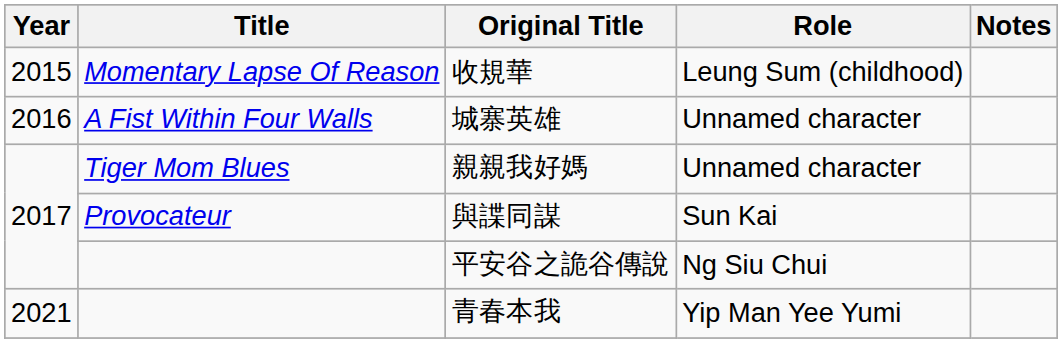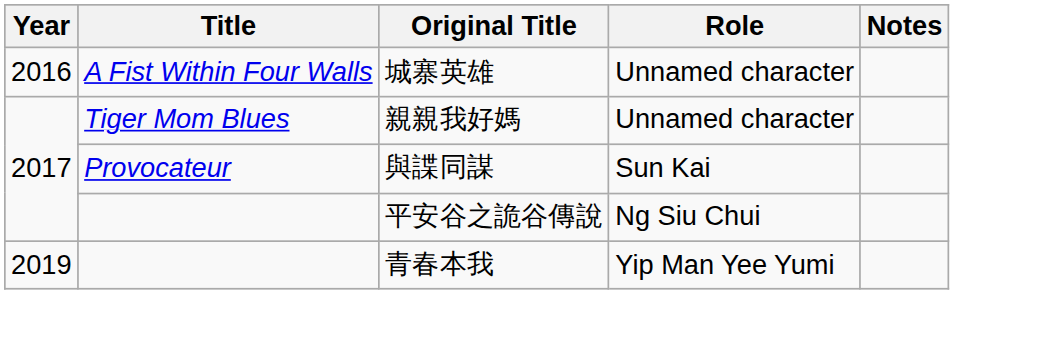 <table class="wikitable plainrowheaders">
 <tr>
 <th>Year</th>
 <th>Title</th>
 <th>Original Title</th>
 <th>Role</th>
 <th>Notes</th>
-</tr>
-<tr>
-<td>2015</td>
-<td><a href='#'><em>Momentary Lapse Of Reason</em></a></td>
-<td>收規華</td>
-<td>Leung Sum (childhood)</td>
-<td></td>
 </tr>
 <tr>
 <td>2016</td>
 <td><em><a href='#'>A Fist Within Four Walls</a></em></td>
 <td>城寨英雄</td>
 <td>Unnamed character</td>
 <td></td>
 </tr>
 <tr>
 <td rowspan="3">2017</td>
 <td><em><a href='#'>Tiger Mom Blues</a></em></td>
 <td>親親我好媽</td>
 <td>Unnamed character</td>
 <td></td>
 </tr>
 <tr>
 <td><em><a href='#'>Provocateur</a></em></td>
 <td>與諜同謀</td>
 <td>Sun Kai</td>
 <td></td>
 </tr>
 <tr>
 <td></td>
 <td>平安谷之詭谷傳說</td>
 <td>Ng Siu Chui</td>
 <td></td>
 </tr>
 <tr>
-<td>2021</td>
+<td>2019</td>
 <td></td>
 <td>青春本我</td>
 <td>Yip Man Yee Yumi</td>
 <td></td>
 </tr>
 </table>
